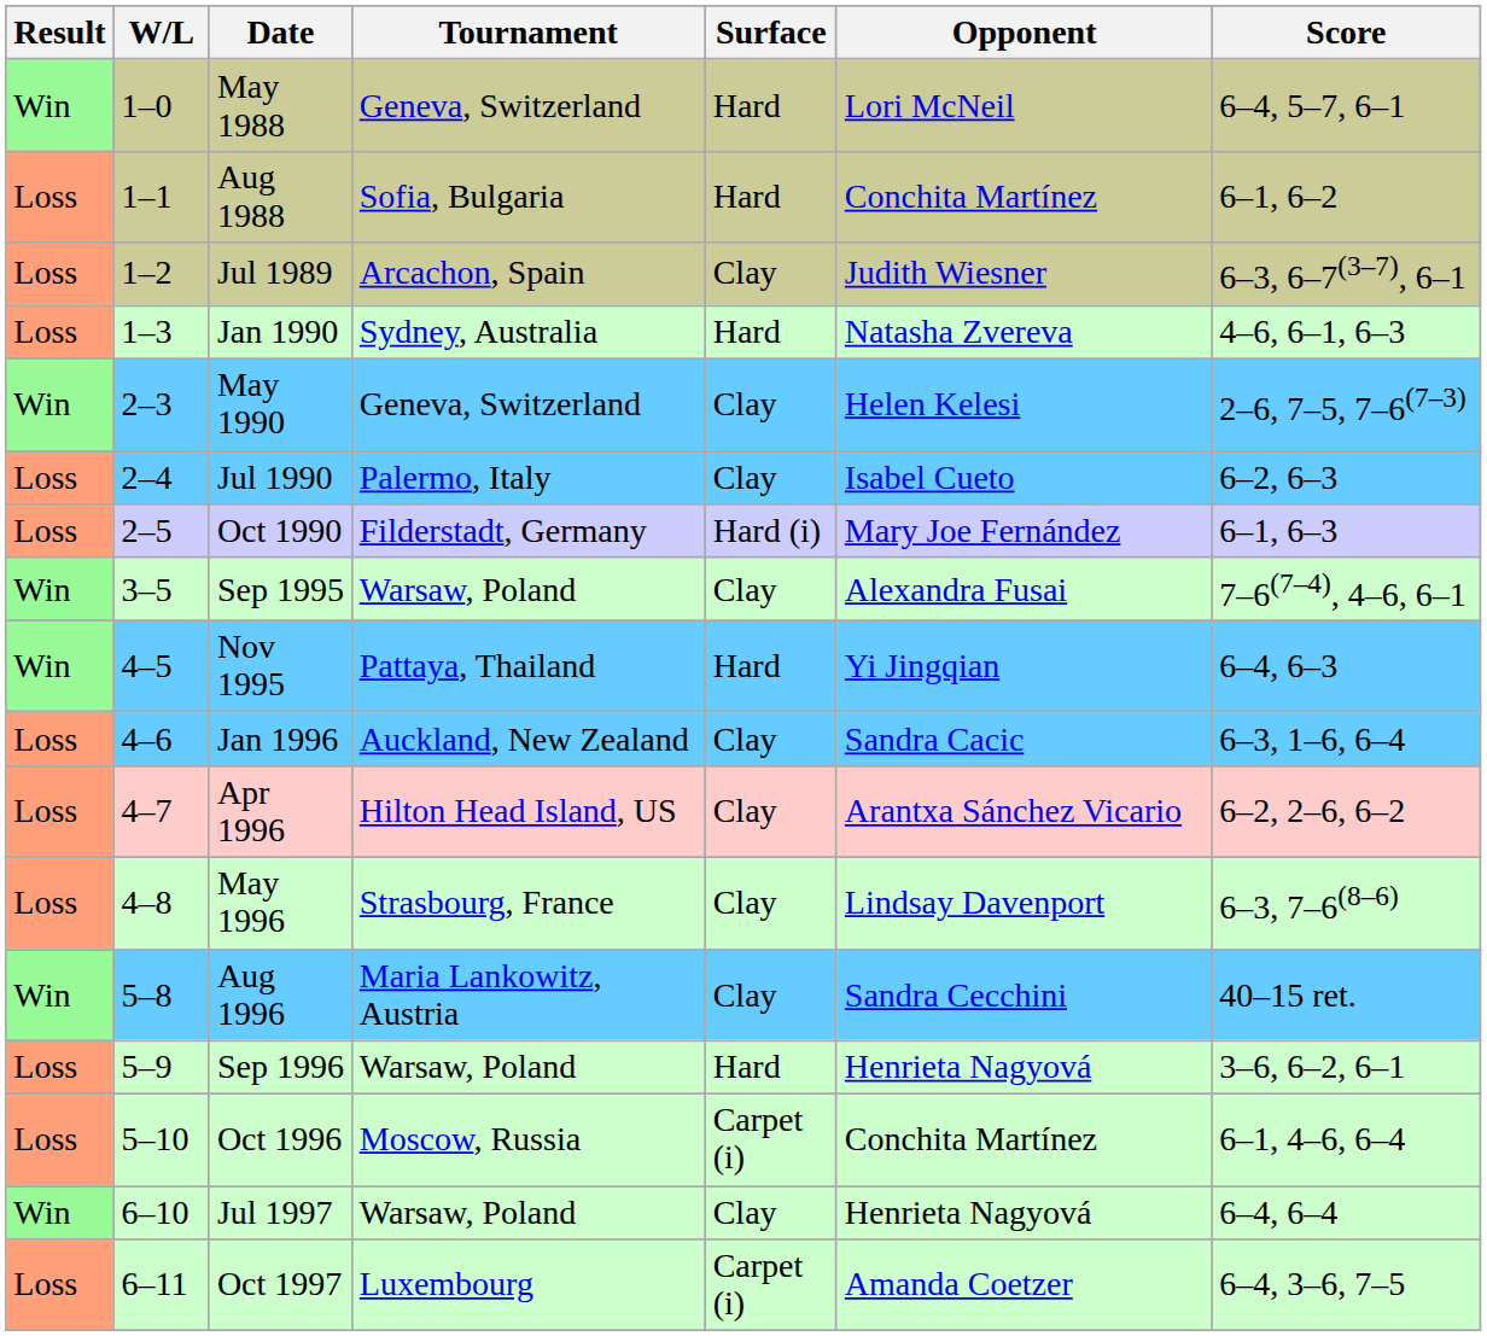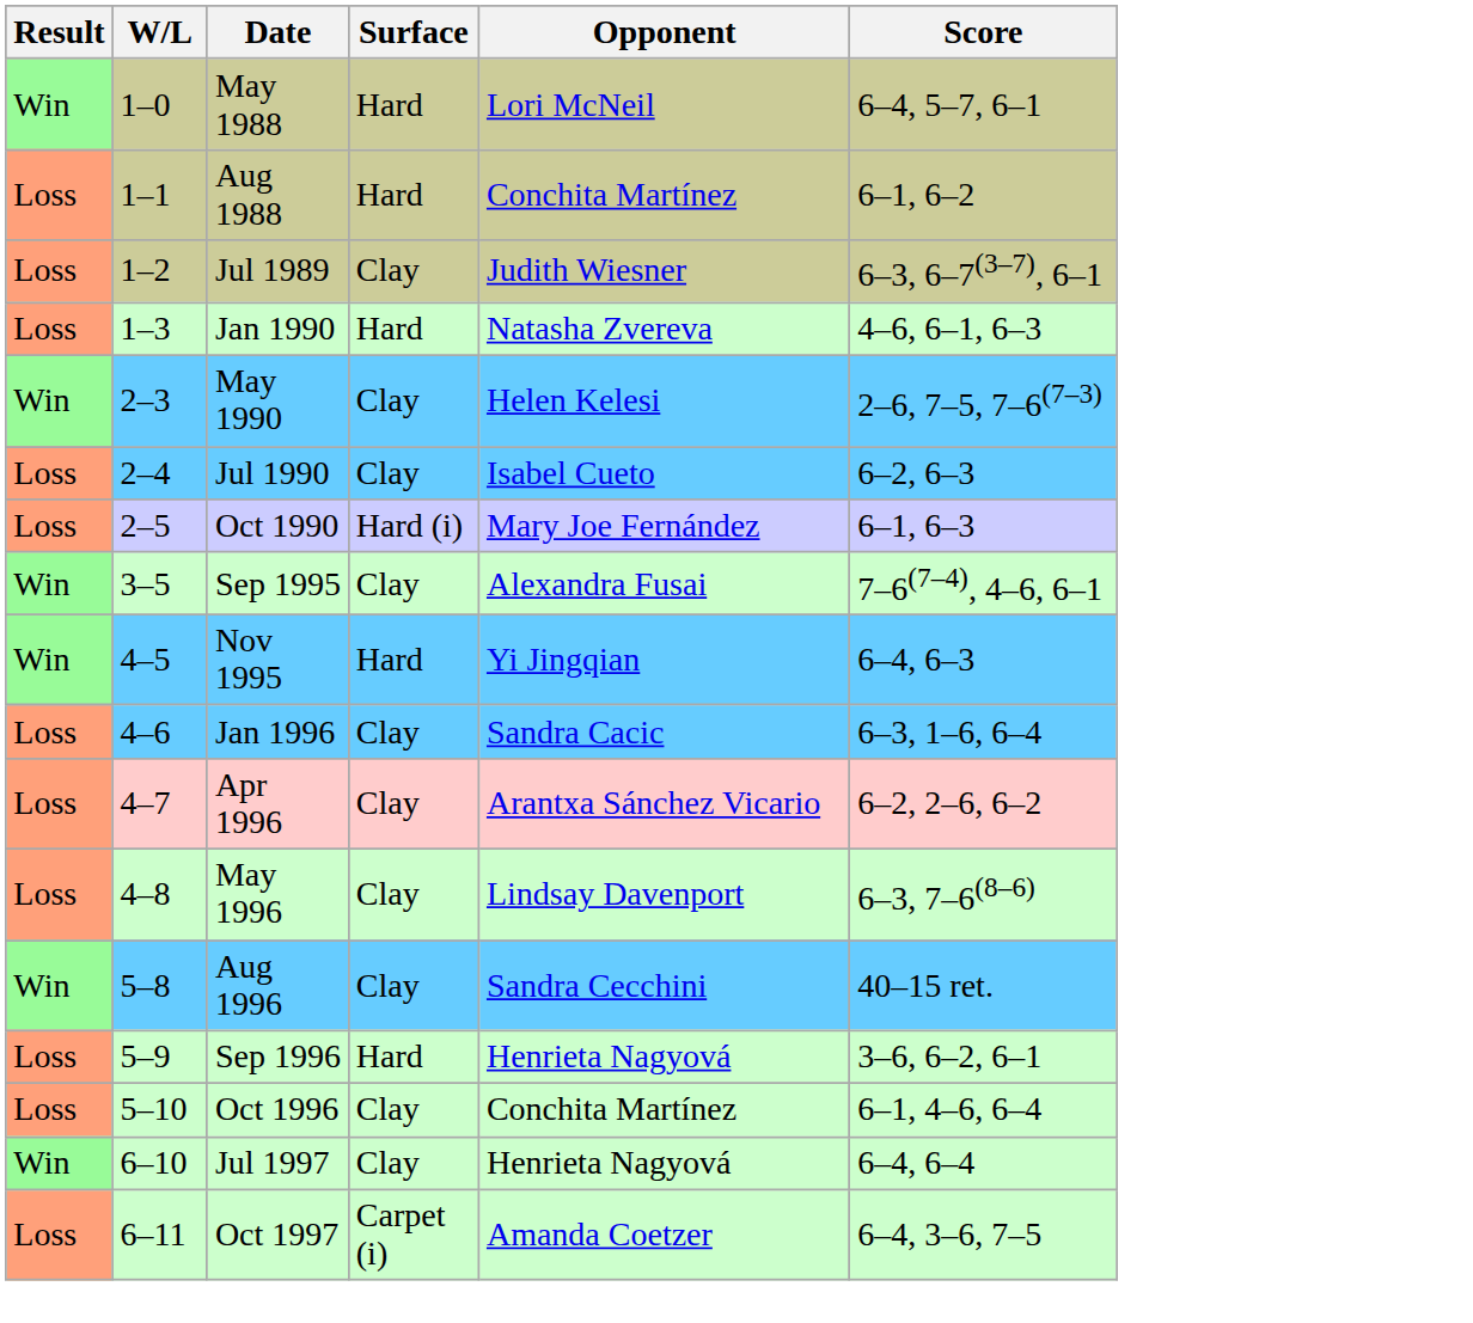 <table class="sortable wikitable">
 <tr>
 <th style="width:40px">Result</th>
 <th style="width:38px" class="unsortable">W/L</th>
 <th style="width:60px">Date</th>
-<th style="width:160px">Tournament</th>
 <th style="width:55px">Surface</th>
 <th style="width:170px">Opponent</th>
 <th style="width:120px" class="unsortable">Score</th>
 </tr>
 <tr style="background:#cccc99;">
 <td style="background:#98fb98;">Win</td>
 <td>1–0</td>
 <td>May 1988</td>
-<td><a href='#'>Geneva</a>, Switzerland</td>
 <td>Hard</td>
 <td> <a href='#'>Lori McNeil</a></td>
 <td>6–4, 5–7, 6–1</td>
 </tr>
 <tr style="background:#cccc99;">
 <td style="background:#ffa07a;">Loss</td>
 <td>1–1</td>
 <td>Aug 1988</td>
-<td><a href='#'>Sofia</a>, Bulgaria</td>
 <td>Hard</td>
 <td> <a href='#'>Conchita Martínez</a></td>
 <td>6–1, 6–2</td>
 </tr>
 <tr style="background:#cccc99;">
 <td style="background:#ffa07a;">Loss</td>
 <td>1–2</td>
 <td>Jul 1989</td>
-<td><a href='#'>Arcachon</a>, Spain</td>
 <td>Clay</td>
 <td> <a href='#'>Judith Wiesner</a></td>
 <td>6–3, 6–7<sup>(3–7)</sup>, 6–1</td>
 </tr>
 <tr style="background:#ccffcc;">
 <td style="background:#ffa07a;">Loss</td>
 <td>1–3</td>
 <td>Jan 1990</td>
-<td><a href='#'>Sydney</a>, Australia</td>
 <td>Hard</td>
 <td> <a href='#'>Natasha Zvereva</a></td>
 <td>4–6, 6–1, 6–3</td>
 </tr>
 <tr style="background:#66ccff;">
 <td style="background:#98fb98;">Win</td>
 <td>2–3</td>
 <td>May 1990</td>
-<td>Geneva, Switzerland</td>
 <td>Clay</td>
 <td> <a href='#'>Helen Kelesi</a></td>
 <td>2–6, 7–5, 7–6<sup>(7–3)</sup></td>
 </tr>
 <tr style="background:#66ccff;">
 <td style="background:#ffa07a;">Loss</td>
 <td>2–4</td>
 <td>Jul 1990</td>
-<td><a href='#'>Palermo</a>, Italy</td>
 <td>Clay</td>
 <td> <a href='#'>Isabel Cueto</a></td>
 <td>6–2, 6–3</td>
 </tr>
 <tr style="background:#ccccff;">
 <td style="background:#ffa07a;">Loss</td>
 <td>2–5</td>
 <td>Oct 1990</td>
-<td><a href='#'>Filderstadt</a>, Germany</td>
 <td>Hard (i)</td>
 <td> <a href='#'>Mary Joe Fernández</a></td>
 <td>6–1, 6–3</td>
 </tr>
 <tr style="background:#ccffcc;">
 <td style="background:#98fb98;">Win</td>
 <td>3–5</td>
 <td>Sep 1995</td>
-<td><a href='#'>Warsaw</a>, Poland</td>
 <td>Clay</td>
 <td> <a href='#'>Alexandra Fusai</a></td>
 <td>7–6<sup>(7–4)</sup>, 4–6, 6–1</td>
 </tr>
 <tr style="background:#66ccff;">
 <td style="background:#98fb98;">Win</td>
 <td>4–5</td>
 <td>Nov 1995</td>
-<td><a href='#'>Pattaya</a>, Thailand</td>
 <td>Hard</td>
 <td> <a href='#'>Yi Jingqian</a></td>
 <td>6–4, 6–3</td>
 </tr>
 <tr style="background:#66ccff;">
 <td style="background:#ffa07a;">Loss</td>
 <td>4–6</td>
 <td>Jan 1996</td>
-<td><a href='#'>Auckland</a>, New Zealand</td>
 <td>Clay</td>
 <td> <a href='#'>Sandra Cacic</a></td>
 <td>6–3, 1–6, 6–4</td>
 </tr>
 <tr style="background:#ffcccc;">
 <td style="background:#ffa07a;">Loss</td>
 <td>4–7</td>
 <td>Apr 1996</td>
-<td><a href='#'>Hilton Head Island</a>, US</td>
 <td>Clay</td>
 <td> <a href='#'>Arantxa Sánchez Vicario</a></td>
 <td>6–2, 2–6, 6–2</td>
 </tr>
 <tr style="background:#ccffcc;">
 <td style="background:#ffa07a;">Loss</td>
 <td>4–8</td>
 <td>May 1996</td>
-<td><a href='#'>Strasbourg</a>, France</td>
 <td>Clay</td>
 <td> <a href='#'>Lindsay Davenport</a></td>
 <td>6–3, 7–6<sup>(8–6)</sup></td>
 </tr>
 <tr style="background:#66ccff;">
 <td style="background:#98fb98;">Win</td>
 <td>5–8</td>
 <td>Aug 1996</td>
-<td><a href='#'>Maria Lankowitz</a>, Austria</td>
 <td>Clay</td>
 <td> <a href='#'>Sandra Cecchini</a></td>
 <td>40–15 ret.</td>
 </tr>
 <tr style="background:#ccffcc;">
 <td style="background:#ffa07a;">Loss</td>
 <td>5–9</td>
 <td>Sep 1996</td>
-<td>Warsaw, Poland</td>
 <td>Hard</td>
 <td> <a href='#'>Henrieta Nagyová</a></td>
 <td>3–6, 6–2, 6–1</td>
 </tr>
 <tr style="background:#ccffcc;">
 <td style="background:#ffa07a;">Loss</td>
 <td>5–10</td>
 <td>Oct 1996</td>
-<td><a href='#'>Moscow</a>, Russia</td>
-<td>Carpet (i)</td>
+<td>Clay</td>
 <td> Conchita Martínez</td>
 <td>6–1, 4–6, 6–4</td>
 </tr>
 <tr style="background:#ccffcc;">
 <td style="background:#98fb98;">Win</td>
 <td>6–10</td>
 <td>Jul 1997</td>
-<td>Warsaw, Poland</td>
 <td>Clay</td>
 <td> Henrieta Nagyová</td>
 <td>6–4, 6–4</td>
 </tr>
 <tr style="background:#ccffcc;">
 <td style="background:#ffa07a;">Loss</td>
 <td>6–11</td>
 <td>Oct 1997</td>
-<td><a href='#'>Luxembourg</a></td>
 <td>Carpet (i)</td>
 <td> <a href='#'>Amanda Coetzer</a></td>
 <td>6–4, 3–6, 7–5</td>
 </tr>
 </table>
